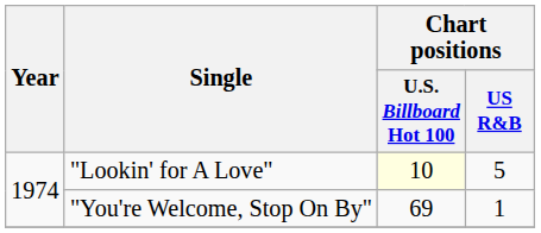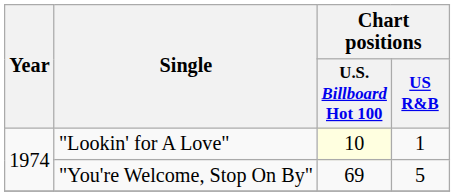 <table class="wikitable" style="text-align:center;">
 <tr>
 <th rowspan="2">Year</th>
 <th rowspan="2">Single</th>
 <th colspan="2">Chart positions</th>
 </tr>
 <tr style="font-size:smaller;">
 <th width="40">U.S. <a href='#'><em>Billboard</em> Hot 100</a></th>
 <th width="40"><a href='#'>US<br>R&B</a></th>
 </tr>
 <tr>
 <td rowspan="2">1974</td>
 <td align="left">"Lookin' for A Love"</td>
 <td style="background: lightyellow;">10</td>
-<td>5</td>
+<td>1</td>
 </tr>
 <tr>
 <td align="left">"You're Welcome, Stop On By"</td>
 <td>69</td>
-<td>1</td>
+<td>5</td>
 </tr>
 <tr>
 </tr>
 </table>
